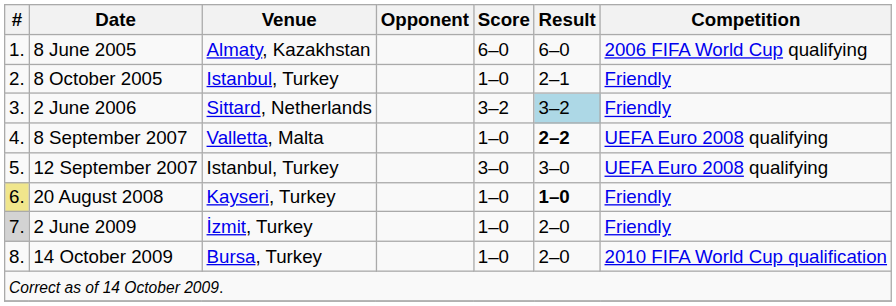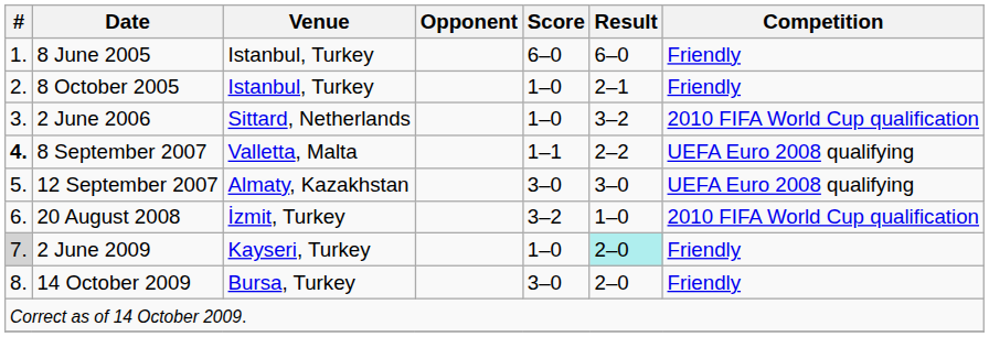 <table class="wikitable" style="font-size:90%">
 <tr>
 <th>#</th>
 <th>Date</th>
 <th>Venue</th>
 <th>Opponent</th>
 <th>Score</th>
 <th>Result</th>
 <th>Competition</th>
 </tr>
 <tr>
 <td>1.</td>
 <td>8 June 2005</td>
-<td><a href='#'>Almaty</a>, Kazakhstan</td>
+<td>Istanbul, Turkey</td>
 <td></td>
 <td>6–0</td>
 <td>6–0</td>
-<td><a href='#'>2006 FIFA World Cup</a> qualifying</td>
+<td><a href='#'>Friendly</a></td>
 </tr>
 <tr>
 <td>2.</td>
 <td>8 October 2005</td>
 <td><a href='#'>Istanbul</a>, Turkey</td>
 <td></td>
 <td>1–0</td>
 <td>2–1</td>
 <td><a href='#'>Friendly</a></td>
 </tr>
 <tr>
 <td>3.</td>
 <td>2 June 2006</td>
 <td><a href='#'>Sittard</a>, Netherlands</td>
 <td></td>
+<td>1–0</td>
 <td>3–2</td>
-<td style="background: lightblue;">3–2</td>
-<td><a href='#'>Friendly</a></td>
+<td><a href='#'>2010 FIFA World Cup qualification</a></td>
 </tr>
 <tr>
-<td>4.</td>
+<td><strong>4.</strong></td>
 <td>8 September 2007</td>
 <td><a href='#'>Valletta</a>, Malta</td>
 <td></td>
-<td>1–0</td>
-<td><strong>2–2</strong></td>
+<td>1–1</td>
+<td>2–2</td>
 <td><a href='#'>UEFA Euro 2008</a> qualifying</td>
 </tr>
 <tr>
 <td>5.</td>
 <td>12 September 2007</td>
-<td>Istanbul, Turkey</td>
+<td><a href='#'>Almaty</a>, Kazakhstan</td>
 <td></td>
 <td>3–0</td>
 <td>3–0</td>
 <td><a href='#'>UEFA Euro 2008</a> qualifying</td>
 </tr>
 <tr>
-<td style="background: khaki;">6.</td>
+<td>6.</td>
 <td>20 August 2008</td>
-<td><a href='#'>Kayseri</a>, Turkey</td>
+<td><a href='#'>İzmit</a>, Turkey</td>
 <td></td>
+<td>3–2</td>
 <td>1–0</td>
-<td><strong>1–0</strong></td>
-<td><a href='#'>Friendly</a></td>
+<td><a href='#'>2010 FIFA World Cup qualification</a></td>
 </tr>
 <tr>
 <td style="background: lightgrey;">7.</td>
 <td>2 June 2009</td>
-<td><a href='#'>İzmit</a>, Turkey</td>
+<td><a href='#'>Kayseri</a>, Turkey</td>
 <td></td>
 <td>1–0</td>
-<td>2–0</td>
+<td style="background: paleturquoise;">2–0</td>
 <td><a href='#'>Friendly</a></td>
 </tr>
 <tr>
 <td>8.</td>
 <td>14 October 2009</td>
 <td><a href='#'>Bursa</a>, Turkey</td>
 <td></td>
-<td>1–0</td>
+<td>3–0</td>
 <td>2–0</td>
-<td><a href='#'>2010 FIFA World Cup qualification</a></td>
+<td><a href='#'>Friendly</a></td>
 </tr>
 <tr>
 <td colspan="12"><small><em>Correct as of 14 October 2009</em>.</small></td>
 </tr>
 <tr>
 </tr>
 </table>
